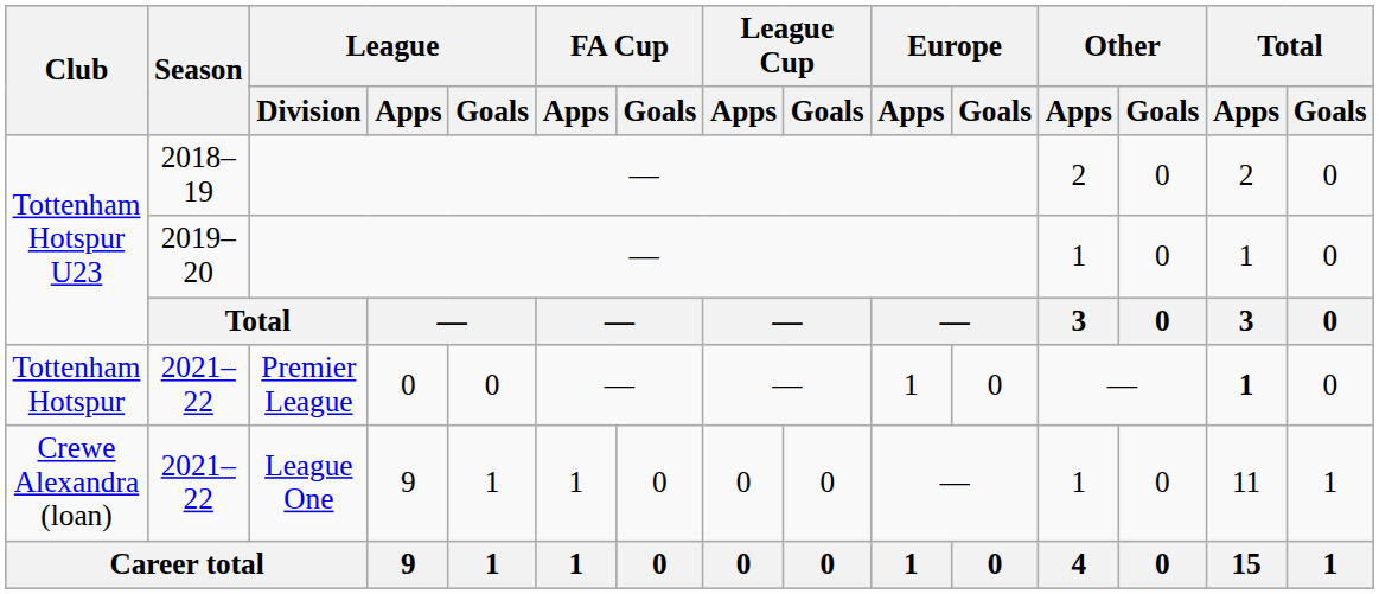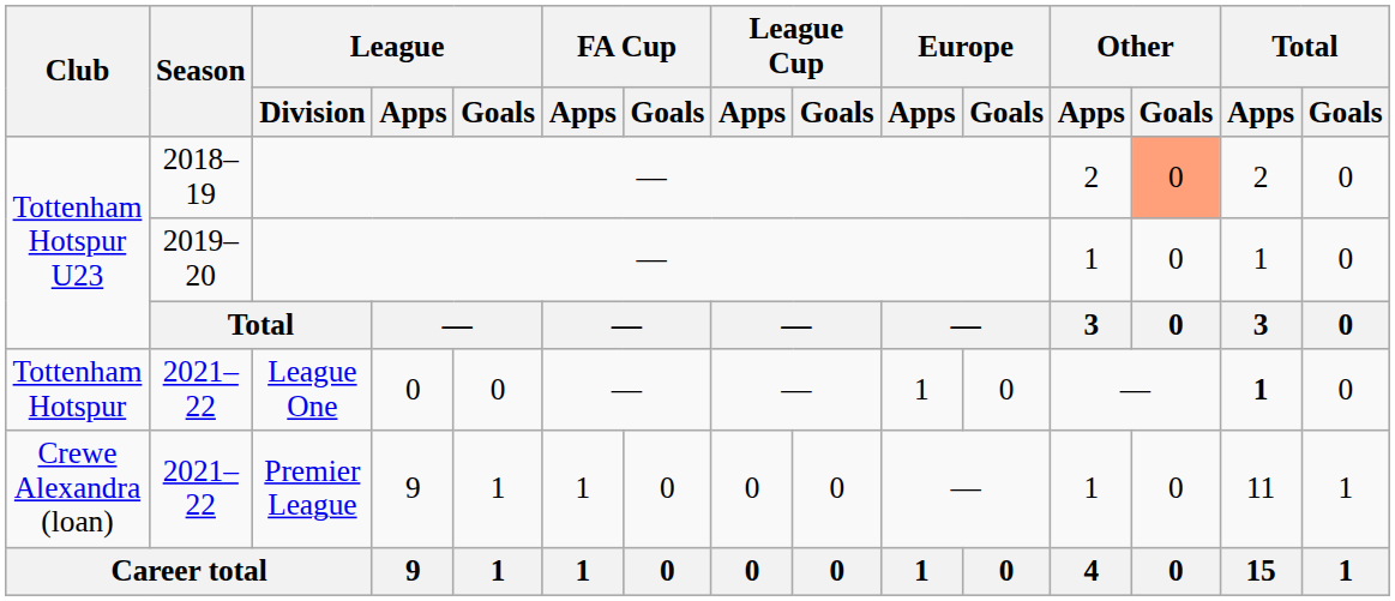 <table class="wikitable" style="text-align: center">
 <tr>
 <th rowspan="2">Club</th>
 <th rowspan="2">Season</th>
 <th colspan="3">League</th>
 <th colspan="2">FA Cup</th>
 <th colspan="2">League Cup</th>
 <th colspan="2">Europe</th>
 <th colspan="2">Other</th>
 <th colspan="2">Total</th>
 </tr>
 <tr>
 <th>Division</th>
 <th>Apps</th>
 <th>Goals</th>
 <th>Apps</th>
 <th>Goals</th>
 <th>Apps</th>
 <th>Goals</th>
 <th>Apps</th>
 <th>Goals</th>
 <th>Apps</th>
 <th>Goals</th>
 <th>Apps</th>
 <th>Goals</th>
 </tr>
 <tr>
 <td rowspan="3"><a href='#'>Tottenham Hotspur U23</a></td>
 <td>2018–19</td>
 <td colspan="9">—</td>
 <td>2</td>
-<td>0</td>
+<td style="background: lightsalmon;">0</td>
 <td>2</td>
 <td>0</td>
 </tr>
 <tr>
 <td>2019–20</td>
 <td colspan="9">—</td>
 <td>1</td>
 <td>0</td>
 <td>1</td>
 <td>0</td>
 </tr>
 <tr>
 <th colspan=2>Total</th>
 <th colspan="2">—</th>
 <th colspan="2">—</th>
 <th colspan="2">—</th>
 <th colspan="2">—</th>
 <th>3</th>
 <th>0</th>
 <th>3</th>
 <th>0</th>
 </tr>
 <tr>
 <td><a href='#'>Tottenham Hotspur</a></td>
 <td><a href='#'>2021–22</a></td>
-<td><a href='#'>Premier League</a></td>
+<td><a href='#'>League One</a></td>
 <td>0</td>
 <td>0</td>
 <td colspan="2">—</td>
 <td colspan="2">—</td>
 <td>1</td>
 <td>0</td>
 <td colspan="2">—</td>
 <td><strong>1</strong></td>
 <td>0</td>
 </tr>
 <tr>
 <td><a href='#'>Crewe Alexandra</a> (loan)</td>
 <td><a href='#'>2021–22</a></td>
-<td><a href='#'>League One</a></td>
+<td><a href='#'>Premier League</a></td>
 <td>9</td>
 <td>1</td>
 <td>1</td>
 <td>0</td>
 <td>0</td>
 <td>0</td>
 <td colspan="2">—</td>
 <td>1</td>
 <td>0</td>
 <td>11</td>
 <td>1</td>
 </tr>
 <tr>
 <th colspan=3>Career total</th>
 <th>9</th>
 <th>1</th>
 <th>1</th>
 <th>0</th>
 <th>0</th>
 <th>0</th>
 <th>1</th>
 <th>0</th>
 <th>4</th>
 <th>0</th>
 <th>15</th>
 <th>1</th>
 </tr>
 </table>
